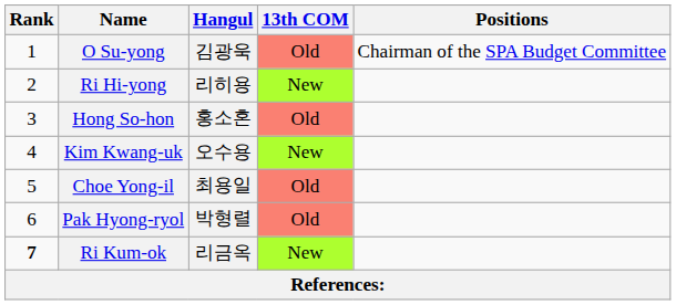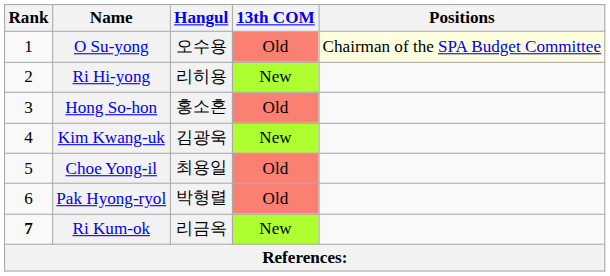 <table class="wikitable sortable">
 <tr>
 <th>Rank</th>
 <th>Name</th>
 <th class="unsortable"><a href='#'>Hangul</a></th>
 <th><a href='#'>13th COM</a></th>
 <th>Positions</th>
 </tr>
 <tr>
 <td align="center">1</td>
 <th align="center" scope="row" style="font-weight:normal;"><a href='#'>O Su-yong</a></th>
-<th align="center" scope="row" style="font-weight:normal;">김광욱</th>
+<th align="center" scope="row" style="font-weight:normal;">오수용</th>
 <td style="background: Salmon" align="center">Old</td>
-<td>Chairman of the <a href='#'>SPA Budget Committee</a></td>
+<td style="background: lightyellow;">Chairman of the <a href='#'>SPA Budget Committee</a></td>
 </tr>
 <tr>
 <td align="center">2</td>
 <th align="center" scope="row" style="font-weight:normal;"><a href='#'>Ri Hi-yong</a></th>
 <th align="center" scope="row" style="font-weight:normal;">리히용</th>
 <td align="center" style="background: GreenYellow">New</td>
 <td></td>
 </tr>
 <tr>
 <td align="center">3</td>
 <th align="center" scope="row" style="font-weight:normal;"><a href='#'>Hong So-hon</a></th>
 <th align="center" scope="row" style="font-weight:normal;">홍소혼</th>
 <td style="background: Salmon" align="center">Old</td>
 <td></td>
 </tr>
 <tr>
 <td align="center">4</td>
 <th align="center" scope="row" style="font-weight:normal;"><a href='#'>Kim Kwang-uk</a></th>
-<th align="center" scope="row" style="font-weight:normal;">오수용</th>
+<th align="center" scope="row" style="font-weight:normal;">김광욱</th>
 <td align="center" style="background: GreenYellow">New</td>
 <td></td>
 </tr>
 <tr>
 <td align="center">5</td>
 <th align="center" scope="row" style="font-weight:normal;"><a href='#'>Choe Yong-il</a></th>
 <th align="center" scope="row" style="font-weight:normal;">최용일</th>
 <td style="background: Salmon" align="center">Old</td>
 <td></td>
 </tr>
 <tr>
 <td align="center">6</td>
 <th align="center" scope="row" style="font-weight:normal;"><a href='#'>Pak Hyong-ryol</a></th>
 <th align="center" scope="row" style="font-weight:normal;">박형렬</th>
 <td style="background: Salmon" align="center">Old</td>
 <td></td>
 </tr>
 <tr>
 <td align="center"><strong>7</strong></td>
 <th align="center" scope="row" style="font-weight:normal;"><a href='#'>Ri Kum-ok</a></th>
 <th align="center" scope="row" style="font-weight:normal;">리금옥</th>
 <td align="center" style="background: GreenYellow">New</td>
 <td></td>
 </tr>
 <tr>
 <th colspan="6" unsortable><strong>References:</strong><br></th>
 </tr>
 </table>
